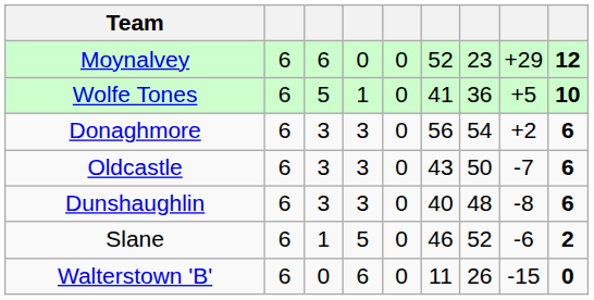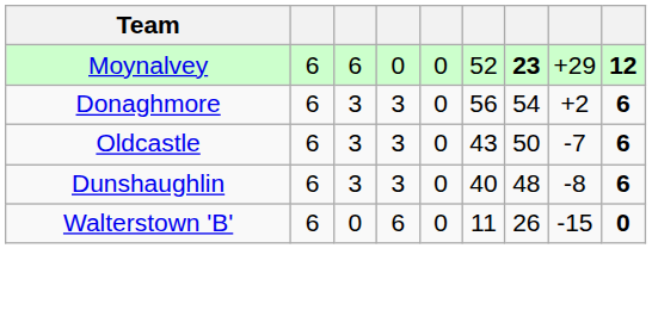 <table class="wikitable" style="text-align:center">
 <tr>
 <th width="175">Team</th>
 <th width="20"></th>
 <th width="20"></th>
 <th width="20"></th>
 <th width="20"></th>
 <th width="20"></th>
 <th width="20"></th>
 <th width="20"></th>
 <th width="20"></th>
 </tr>
 <tr style="background:#cfc;">
 <td><a href='#'>Moynalvey</a></td>
 <td>6</td>
 <td>6</td>
 <td>0</td>
 <td>0</td>
 <td>52</td>
-<td>23</td>
+<td><strong>23</strong></td>
 <td>+29</td>
 <td><strong>12</strong></td>
-</tr>
-<tr style="background:#cfc;">
-<td><a href='#'>Wolfe Tones</a></td>
-<td>6</td>
-<td>5</td>
-<td>1</td>
-<td>0</td>
-<td>41</td>
-<td>36</td>
-<td>+5</td>
-<td><strong>10</strong></td>
 </tr>
 <tr>
 <td><a href='#'>Donaghmore</a></td>
 <td>6</td>
 <td>3</td>
 <td>3</td>
 <td>0</td>
 <td>56</td>
 <td>54</td>
 <td>+2</td>
 <td><strong>6</strong></td>
 </tr>
 <tr>
 <td><a href='#'>Oldcastle</a></td>
 <td>6</td>
 <td>3</td>
 <td>3</td>
 <td>0</td>
 <td>43</td>
 <td>50</td>
 <td>-7</td>
 <td><strong>6</strong></td>
 </tr>
 <tr>
 <td><a href='#'>Dunshaughlin</a></td>
 <td>6</td>
 <td>3</td>
 <td>3</td>
 <td>0</td>
 <td>40</td>
 <td>48</td>
 <td>-8</td>
 <td><strong>6</strong></td>
 </tr>
 <tr>
-<td>Slane</td>
-<td>6</td>
-<td>1</td>
-<td>5</td>
-<td>0</td>
-<td>46</td>
-<td>52</td>
-<td>-6</td>
-<td><strong>2</strong></td>
-</tr>
-<tr>
 <td><a href='#'>Walterstown 'B'</a></td>
 <td>6</td>
 <td>0</td>
 <td>6</td>
 <td>0</td>
 <td>11</td>
 <td>26</td>
 <td>-15</td>
 <td><strong>0</strong></td>
 </tr>
 </table>
